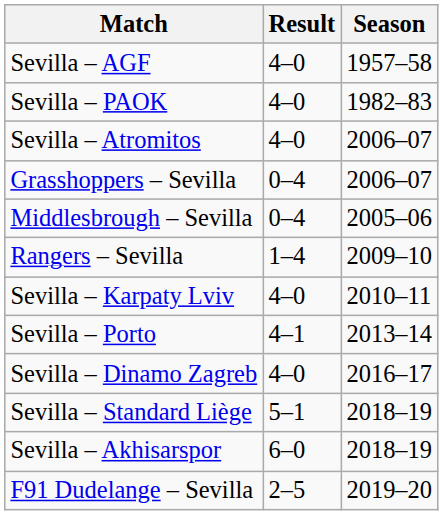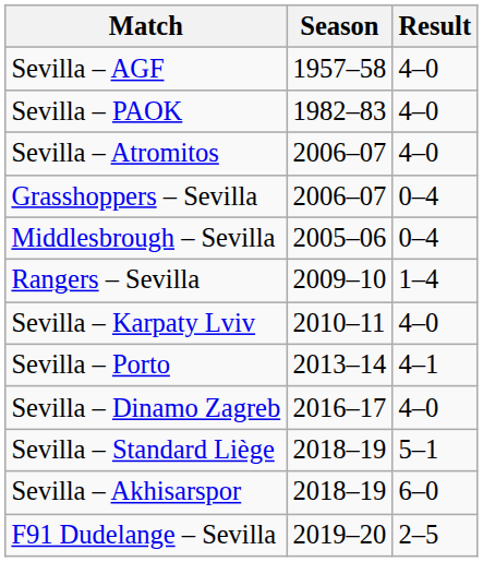 <table class="wikitable">
 <tr>
 <th>Match</th>
+<th>Season</th>
 <th>Result</th>
-<th>Season</th>
 </tr>
 <tr>
 <td>Sevilla – <a href='#'>AGF</a></td>
+<td>1957–58</td>
 <td>4–0</td>
-<td>1957–58</td>
 </tr>
 <tr>
 <td>Sevilla – <a href='#'>PAOK</a></td>
+<td>1982–83</td>
 <td>4–0</td>
-<td>1982–83</td>
 </tr>
 <tr>
 <td>Sevilla – <a href='#'>Atromitos</a></td>
+<td>2006–07</td>
 <td>4–0</td>
-<td>2006–07</td>
 </tr>
 <tr>
 <td><a href='#'>Grasshoppers</a> – Sevilla</td>
+<td>2006–07</td>
 <td>0–4</td>
-<td>2006–07</td>
 </tr>
 <tr>
 <td><a href='#'>Middlesbrough</a> – Sevilla</td>
+<td>2005–06</td>
 <td>0–4</td>
-<td>2005–06</td>
 </tr>
 <tr>
 <td><a href='#'>Rangers</a> – Sevilla</td>
+<td>2009–10</td>
 <td>1–4</td>
-<td>2009–10</td>
 </tr>
 <tr>
 <td>Sevilla – <a href='#'>Karpaty Lviv</a></td>
+<td>2010–11</td>
 <td>4–0</td>
-<td>2010–11</td>
 </tr>
 <tr>
 <td>Sevilla – <a href='#'>Porto</a></td>
+<td>2013–14</td>
 <td>4–1</td>
-<td>2013–14</td>
 </tr>
 <tr>
 <td>Sevilla – <a href='#'>Dinamo Zagreb</a></td>
+<td>2016–17</td>
 <td>4–0</td>
-<td>2016–17</td>
 </tr>
 <tr>
 <td>Sevilla – <a href='#'>Standard Liège</a></td>
+<td>2018–19</td>
 <td>5–1</td>
-<td>2018–19</td>
 </tr>
 <tr>
 <td>Sevilla – <a href='#'>Akhisarspor</a></td>
+<td>2018–19</td>
 <td>6–0</td>
-<td>2018–19</td>
 </tr>
 <tr>
 <td><a href='#'>F91 Dudelange</a> – Sevilla</td>
+<td>2019–20</td>
 <td>2–5</td>
-<td>2019–20</td>
 </tr>
 </table>
